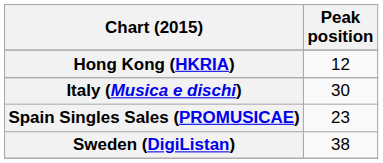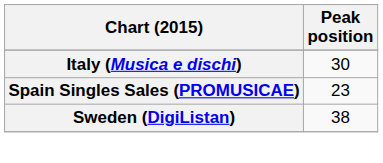 <table class="wikitable sortable plainrowheaders" style="text-align:center;">
 <tr>
 <th scope="col">Chart (2015)</th>
 <th scope="col">Peak<br>position</th>
 </tr>
 <tr>
-</tr>
-<tr>
-<th scope="row">Hong Kong (<a href='#'>HKRIA</a>)</th>
-<td>12</td>
 </tr>
 <tr>
 </tr>
 <tr>
 <th scope="row">Italy (<em><a href='#'>Musica e dischi</a></em>)</th>
 <td>30</td>
 </tr>
 <tr>
 <th scope="row">Spain Singles Sales (<a href='#'>PROMUSICAE</a>)</th>
 <td align="center">23</td>
 </tr>
 <tr>
 <th scope="row">Sweden (<a href='#'>DigiListan</a>)</th>
 <td align="center">38</td>
 </tr>
 <tr>
 </tr>
 </table>
